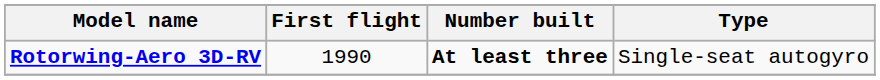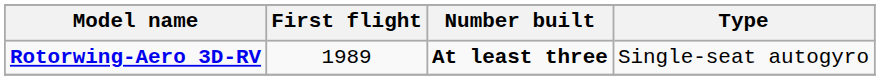 <table class="wikitable" align=center style="font-size:90%;">
 <tr>
 </tr>
 <tr style="background:#efefef;">
 <th>Model name</th>
 <th>First flight</th>
 <th>Number built</th>
 <th>Type</th>
 </tr>
 <tr>
 <td align=left><strong><a href='#'>Rotorwing-Aero 3D-RV</a></strong></td>
-<td align=center>1990</td>
+<td align=center>1989</td>
 <td align=center><strong>At least three</strong></td>
 <td align=left>Single-seat autogyro</td>
 </tr>
 <tr>
 </tr>
 </table>
